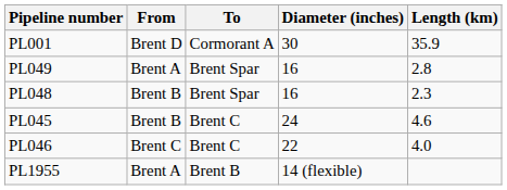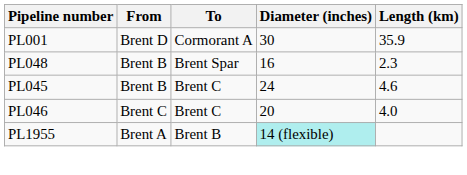 <table class="wikitable">
 <tr>
 <th>Pipeline number</th>
 <th>From</th>
 <th>To</th>
 <th>Diameter (inches)</th>
 <th>Length (km)</th>
 </tr>
 <tr>
 <td>PL001</td>
 <td>Brent D</td>
 <td>Cormorant A</td>
 <td>30</td>
 <td>35.9</td>
-</tr>
-<tr>
-<td>PL049</td>
-<td>Brent A</td>
-<td>Brent Spar</td>
-<td>16</td>
-<td>2.8</td>
 </tr>
 <tr>
 <td>PL048</td>
 <td>Brent B</td>
 <td>Brent Spar</td>
 <td>16</td>
 <td>2.3</td>
 </tr>
 <tr>
 <td>PL045</td>
 <td>Brent B</td>
 <td>Brent C</td>
 <td>24</td>
 <td>4.6</td>
 </tr>
 <tr>
 <td>PL046</td>
 <td>Brent C</td>
 <td>Brent C</td>
-<td>22</td>
+<td>20</td>
 <td>4.0</td>
 </tr>
 <tr>
 <td>PL1955</td>
 <td>Brent A</td>
 <td>Brent B</td>
-<td>14 (flexible)</td>
+<td style="background: paleturquoise;">14 (flexible)</td>
 <td></td>
 </tr>
 </table>
